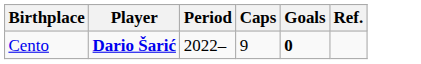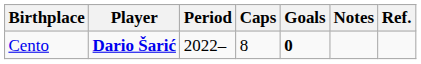 <table class="wikitable sortable">
 <tr>
 <th>Birthplace</th>
 <th>Player</th>
 <th>Period</th>
 <th>Caps</th>
 <th>Goals</th>
+<th>Notes</th>
 <th>Ref.</th>
 </tr>
 <tr>
 <td><a href='#'>Cento</a></td>
 <td><strong><a href='#'>Dario Šarić</a></strong></td>
 <td>2022–</td>
-<td>9</td>
+<td>8</td>
 <td><strong>0</strong></td>
+<td></td>
 <td></td>
 </tr>
 </table>
